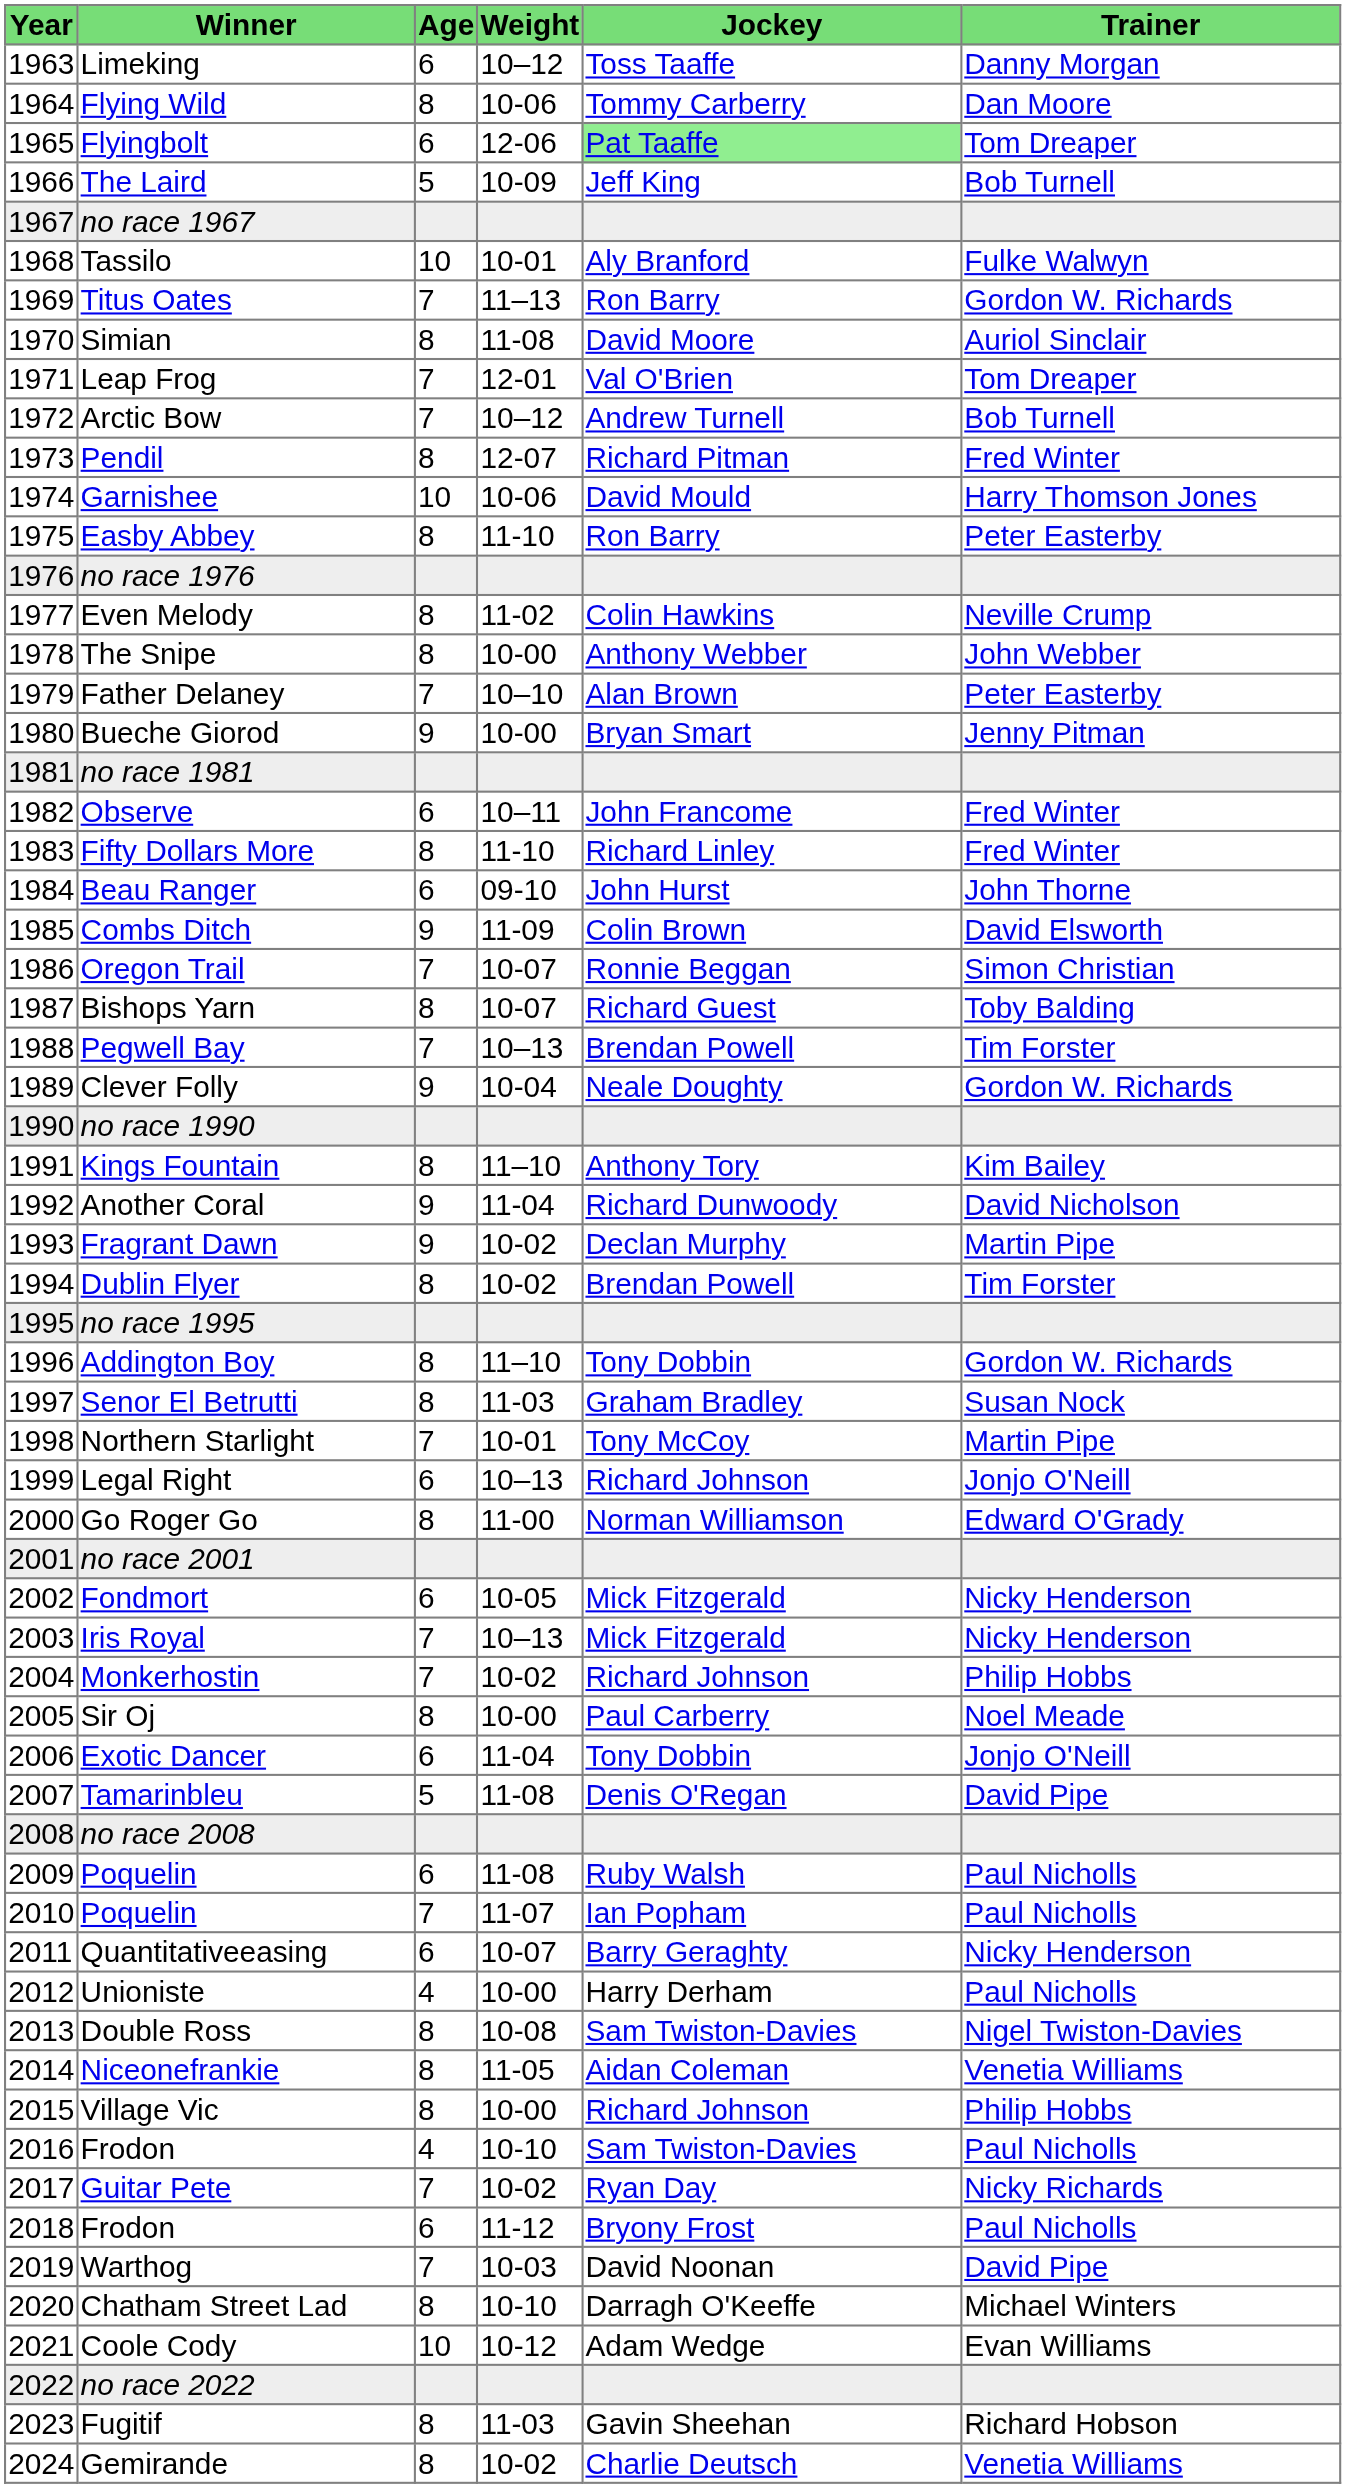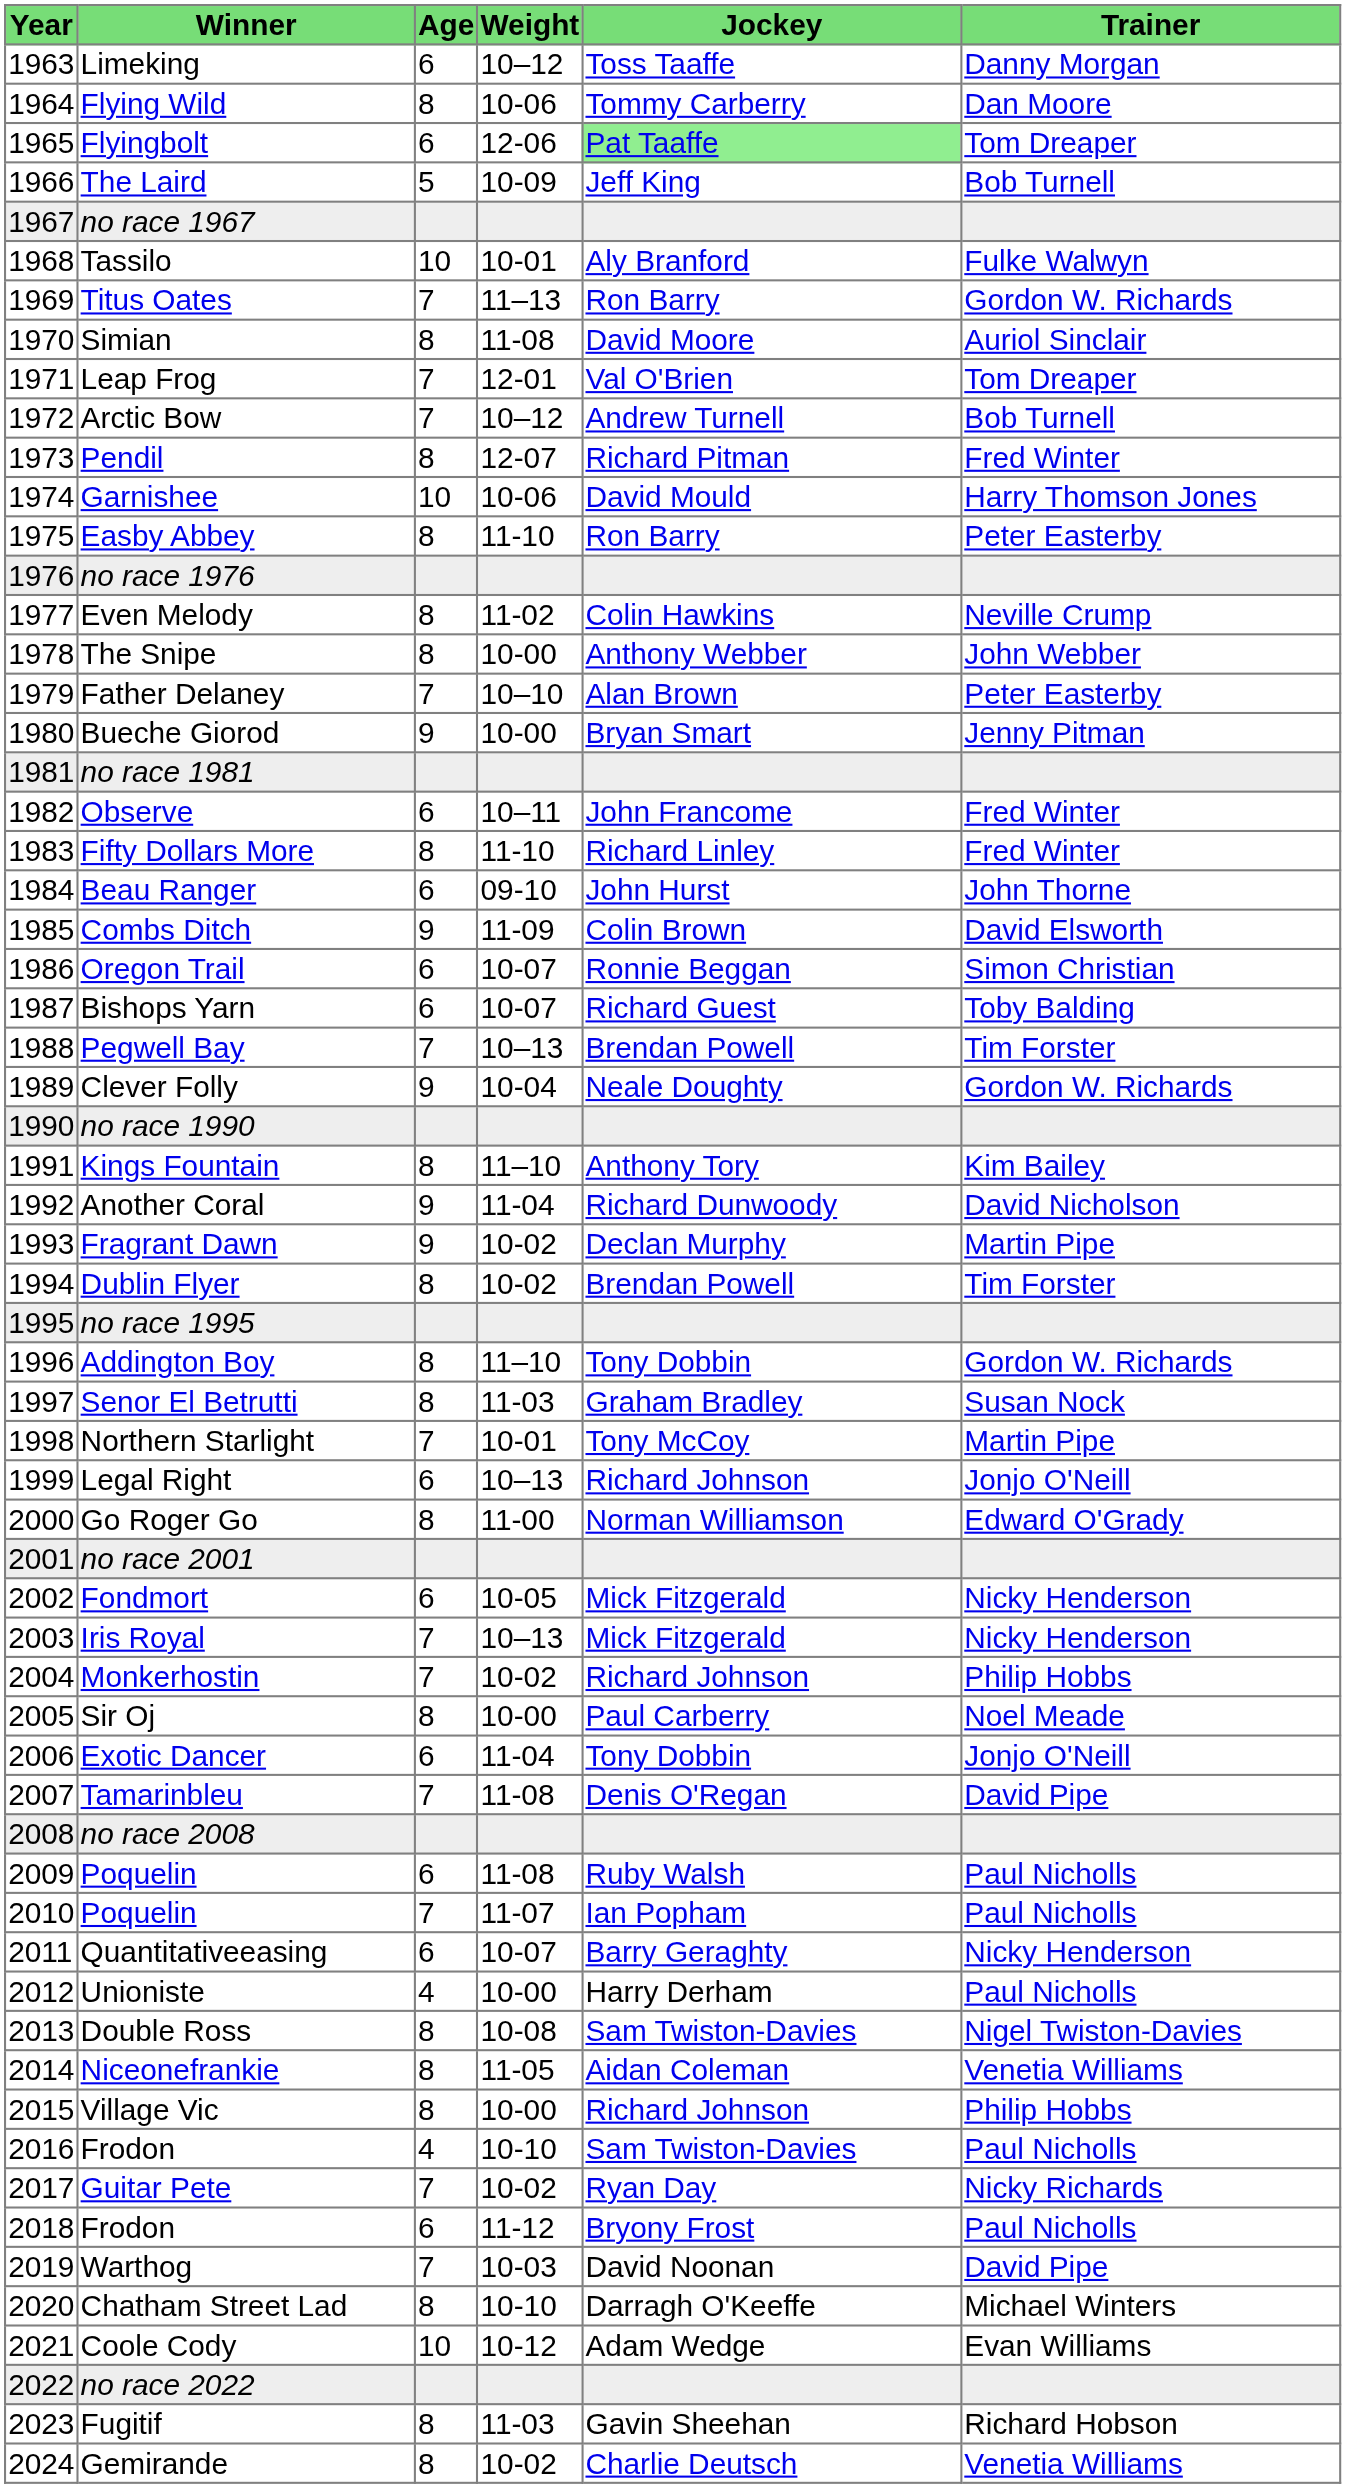 <table class = "sortable" | border="1" style="border-collapse: collapse; font-size:90%">
 <tr bgcolor="#77dd77" align="center">
 <th>Year</th>
 <th>Winner</th>
 <th>Age</th>
 <th>Weight</th>
 <th>Jockey</th>
 <th>Trainer</th>
 </tr>
 <tr>
 <td>1963</td>
 <td width=160px>Limeking</td>
 <td>6</td>
 <td>10–12</td>
 <td width=180px><a href='#'>Toss Taaffe</a></td>
 <td width=180px><a href='#'>Danny Morgan</a></td>
 </tr>
 <tr>
 <td>1964</td>
 <td><a href='#'>Flying Wild</a></td>
 <td>8</td>
 <td>10-06</td>
 <td><a href='#'>Tommy Carberry</a></td>
 <td><a href='#'>Dan Moore</a></td>
 </tr>
 <tr>
 <td>1965</td>
 <td><a href='#'>Flyingbolt</a></td>
 <td>6</td>
 <td>12-06</td>
 <td style="background: lightgreen;"><a href='#'>Pat Taaffe</a></td>
 <td><a href='#'>Tom Dreaper</a></td>
 </tr>
 <tr>
 <td>1966</td>
 <td><a href='#'>The Laird</a></td>
 <td>5</td>
 <td>10-09</td>
 <td><a href='#'>Jeff King</a></td>
 <td><a href='#'>Bob Turnell</a></td>
 </tr>
 <tr bgcolor="#eeeeee">
 <td><span>1967</span></td>
 <td><em>no race 1967</em> </td>
 <td></td>
 <td></td>
 <td></td>
 <td></td>
 </tr>
 <tr>
 <td>1968</td>
 <td>Tassilo</td>
 <td>10</td>
 <td>10-01</td>
 <td><a href='#'>Aly Branford</a></td>
 <td><a href='#'>Fulke Walwyn</a></td>
 </tr>
 <tr>
 <td>1969</td>
 <td><a href='#'>Titus Oates</a></td>
 <td>7</td>
 <td>11–13</td>
 <td><a href='#'>Ron Barry</a></td>
 <td><a href='#'>Gordon W. Richards</a></td>
 </tr>
 <tr>
 <td>1970</td>
 <td>Simian</td>
 <td>8</td>
 <td>11-08</td>
 <td><a href='#'>David Moore</a></td>
 <td><a href='#'>Auriol Sinclair</a></td>
 </tr>
 <tr>
 <td>1971</td>
 <td>Leap Frog</td>
 <td>7</td>
 <td>12-01</td>
 <td><a href='#'>Val O'Brien</a></td>
 <td><a href='#'>Tom Dreaper</a></td>
 </tr>
 <tr>
 <td>1972</td>
 <td>Arctic Bow</td>
 <td>7</td>
 <td>10–12</td>
 <td><a href='#'>Andrew Turnell</a></td>
 <td><a href='#'>Bob Turnell</a></td>
 </tr>
 <tr>
 <td>1973</td>
 <td><a href='#'>Pendil</a></td>
 <td>8</td>
 <td>12-07</td>
 <td><a href='#'>Richard Pitman</a></td>
 <td><a href='#'>Fred Winter</a></td>
 </tr>
 <tr>
 <td>1974</td>
 <td><a href='#'>Garnishee</a></td>
 <td>10</td>
 <td>10-06</td>
 <td><a href='#'>David Mould</a></td>
 <td><a href='#'>Harry Thomson Jones</a></td>
 </tr>
 <tr>
 <td>1975</td>
 <td><a href='#'>Easby Abbey</a></td>
 <td>8</td>
 <td>11-10</td>
 <td><a href='#'>Ron Barry</a></td>
 <td><a href='#'>Peter Easterby</a></td>
 </tr>
 <tr bgcolor="#eeeeee">
 <td><span>1976</span></td>
 <td><em>no race 1976</em> </td>
 <td></td>
 <td></td>
 <td></td>
 <td></td>
 </tr>
 <tr>
 <td>1977</td>
 <td>Even Melody</td>
 <td>8</td>
 <td>11-02</td>
 <td><a href='#'>Colin Hawkins</a></td>
 <td><a href='#'>Neville Crump</a></td>
 </tr>
 <tr>
 <td>1978</td>
 <td>The Snipe</td>
 <td>8</td>
 <td>10-00</td>
 <td><a href='#'>Anthony Webber</a></td>
 <td><a href='#'>John Webber</a></td>
 </tr>
 <tr>
 <td>1979</td>
 <td>Father Delaney</td>
 <td>7</td>
 <td>10–10</td>
 <td><a href='#'>Alan Brown</a></td>
 <td><a href='#'>Peter Easterby</a></td>
 </tr>
 <tr>
 <td>1980</td>
 <td>Bueche Giorod</td>
 <td>9</td>
 <td>10-00</td>
 <td><a href='#'>Bryan Smart</a></td>
 <td><a href='#'>Jenny Pitman</a></td>
 </tr>
 <tr bgcolor="#eeeeee">
 <td><span>1981</span></td>
 <td><em>no race 1981</em> </td>
 <td></td>
 <td></td>
 <td></td>
 <td></td>
 </tr>
 <tr>
 <td>1982</td>
 <td><a href='#'>Observe</a></td>
 <td>6</td>
 <td>10–11</td>
 <td><a href='#'>John Francome</a></td>
 <td><a href='#'>Fred Winter</a></td>
 </tr>
 <tr>
 <td>1983</td>
 <td><a href='#'>Fifty Dollars More</a></td>
 <td>8</td>
 <td>11-10</td>
 <td><a href='#'>Richard Linley</a></td>
 <td><a href='#'>Fred Winter</a></td>
 </tr>
 <tr>
 <td>1984</td>
 <td><a href='#'>Beau Ranger</a></td>
 <td>6</td>
 <td>09-10</td>
 <td><a href='#'>John Hurst</a></td>
 <td><a href='#'>John Thorne</a></td>
 </tr>
 <tr>
 <td>1985</td>
 <td><a href='#'>Combs Ditch</a></td>
 <td>9</td>
 <td>11-09</td>
 <td><a href='#'>Colin Brown</a></td>
 <td><a href='#'>David Elsworth</a></td>
 </tr>
 <tr>
 <td>1986</td>
 <td><a href='#'>Oregon Trail</a></td>
-<td>7</td>
+<td>6</td>
 <td>10-07</td>
 <td><a href='#'>Ronnie Beggan</a></td>
 <td><a href='#'>Simon Christian</a></td>
 </tr>
 <tr>
 <td>1987</td>
 <td>Bishops Yarn</td>
-<td>8</td>
+<td>6</td>
 <td>10-07</td>
 <td><a href='#'>Richard Guest</a></td>
 <td><a href='#'>Toby Balding</a></td>
 </tr>
 <tr>
 <td>1988</td>
 <td><a href='#'>Pegwell Bay</a></td>
 <td>7</td>
 <td>10–13</td>
 <td><a href='#'>Brendan Powell</a></td>
 <td><a href='#'>Tim Forster</a></td>
 </tr>
 <tr>
 <td>1989</td>
 <td>Clever Folly</td>
 <td>9</td>
 <td>10-04</td>
 <td><a href='#'>Neale Doughty</a></td>
 <td><a href='#'>Gordon W. Richards</a></td>
 </tr>
 <tr bgcolor="#eeeeee">
 <td><span>1990</span></td>
 <td><em>no race 1990</em> </td>
 <td></td>
 <td></td>
 <td></td>
 <td></td>
 </tr>
 <tr>
 <td>1991</td>
 <td><a href='#'>Kings Fountain</a></td>
 <td>8</td>
 <td>11–10</td>
 <td><a href='#'>Anthony Tory</a></td>
 <td><a href='#'>Kim Bailey</a></td>
 </tr>
 <tr>
 <td>1992</td>
 <td>Another Coral</td>
 <td>9</td>
 <td>11-04</td>
 <td><a href='#'>Richard Dunwoody</a></td>
 <td><a href='#'>David Nicholson</a></td>
 </tr>
 <tr>
 <td>1993</td>
 <td><a href='#'>Fragrant Dawn</a></td>
 <td>9</td>
 <td>10-02</td>
 <td><a href='#'>Declan Murphy</a></td>
 <td><a href='#'>Martin Pipe</a></td>
 </tr>
 <tr>
 <td>1994</td>
 <td><a href='#'>Dublin Flyer</a></td>
 <td>8</td>
 <td>10-02</td>
 <td><a href='#'>Brendan Powell</a></td>
 <td><a href='#'>Tim Forster</a></td>
 </tr>
 <tr bgcolor="#eeeeee">
 <td><span>1995</span></td>
 <td><em>no race 1995</em> </td>
 <td></td>
 <td></td>
 <td></td>
 <td></td>
 </tr>
 <tr>
 <td>1996</td>
 <td><a href='#'>Addington Boy</a></td>
 <td>8</td>
 <td>11–10</td>
 <td><a href='#'>Tony Dobbin</a></td>
 <td><a href='#'>Gordon W. Richards</a></td>
 </tr>
 <tr>
 <td>1997</td>
 <td><a href='#'>Senor El Betrutti</a></td>
 <td>8</td>
 <td>11-03</td>
 <td><a href='#'>Graham Bradley</a></td>
 <td><a href='#'>Susan Nock</a></td>
 </tr>
 <tr>
 <td>1998</td>
 <td>Northern Starlight</td>
 <td>7</td>
 <td>10-01</td>
 <td><a href='#'>Tony McCoy</a></td>
 <td><a href='#'>Martin Pipe</a></td>
 </tr>
 <tr>
 <td>1999</td>
 <td>Legal Right</td>
 <td>6</td>
 <td>10–13</td>
 <td><a href='#'>Richard Johnson</a></td>
 <td><a href='#'>Jonjo O'Neill</a></td>
 </tr>
 <tr>
 <td>2000</td>
 <td>Go Roger Go</td>
 <td>8</td>
 <td>11-00</td>
 <td><a href='#'>Norman Williamson</a></td>
 <td><a href='#'>Edward O'Grady</a></td>
 </tr>
 <tr bgcolor="#eeeeee">
 <td><span>2001</span></td>
 <td><em>no race 2001</em> </td>
 <td></td>
 <td></td>
 <td></td>
 <td></td>
 </tr>
 <tr>
 <td>2002</td>
 <td><a href='#'>Fondmort</a></td>
 <td>6</td>
 <td>10-05</td>
 <td><a href='#'>Mick Fitzgerald</a></td>
 <td><a href='#'>Nicky Henderson</a></td>
 </tr>
 <tr>
 <td>2003</td>
 <td><a href='#'>Iris Royal</a> </td>
 <td>7</td>
 <td>10–13</td>
 <td><a href='#'>Mick Fitzgerald</a></td>
 <td><a href='#'>Nicky Henderson</a></td>
 </tr>
 <tr>
 <td>2004</td>
 <td><a href='#'>Monkerhostin</a></td>
 <td>7</td>
 <td>10-02</td>
 <td><a href='#'>Richard Johnson</a></td>
 <td><a href='#'>Philip Hobbs</a></td>
 </tr>
 <tr>
 <td>2005</td>
 <td>Sir Oj</td>
 <td>8</td>
 <td>10-00</td>
 <td><a href='#'>Paul Carberry</a></td>
 <td><a href='#'>Noel Meade</a></td>
 </tr>
 <tr>
 <td>2006</td>
 <td><a href='#'>Exotic Dancer</a></td>
 <td>6</td>
 <td>11-04</td>
 <td><a href='#'>Tony Dobbin</a></td>
 <td><a href='#'>Jonjo O'Neill</a></td>
 </tr>
 <tr>
 <td>2007</td>
 <td><a href='#'>Tamarinbleu</a></td>
-<td>5</td>
+<td>7</td>
 <td>11-08</td>
 <td><a href='#'>Denis O'Regan</a></td>
 <td><a href='#'>David Pipe</a></td>
 </tr>
 <tr bgcolor="#eeeeee">
 <td><span>2008</span></td>
 <td><em>no race 2008</em> </td>
 <td></td>
 <td></td>
 <td></td>
 <td></td>
 </tr>
 <tr>
 <td>2009</td>
 <td><a href='#'>Poquelin</a></td>
 <td>6</td>
 <td>11-08</td>
 <td><a href='#'>Ruby Walsh</a></td>
 <td><a href='#'>Paul Nicholls</a></td>
 </tr>
 <tr>
 <td>2010</td>
 <td><a href='#'>Poquelin</a></td>
 <td>7</td>
 <td>11-07</td>
 <td><a href='#'>Ian Popham</a></td>
 <td><a href='#'>Paul Nicholls</a></td>
 </tr>
 <tr>
 <td>2011</td>
 <td>Quantitativeeasing</td>
 <td>6</td>
 <td>10-07</td>
 <td><a href='#'>Barry Geraghty</a></td>
 <td><a href='#'>Nicky Henderson</a></td>
 </tr>
 <tr>
 <td>2012</td>
 <td>Unioniste</td>
 <td>4</td>
 <td>10-00</td>
 <td>Harry Derham</td>
 <td><a href='#'>Paul Nicholls</a></td>
 </tr>
 <tr>
 <td>2013</td>
 <td>Double Ross</td>
 <td>8</td>
 <td>10-08</td>
 <td><a href='#'>Sam Twiston-Davies</a></td>
 <td><a href='#'>Nigel Twiston-Davies</a></td>
 </tr>
 <tr>
 <td>2014</td>
 <td><a href='#'>Niceonefrankie</a></td>
 <td>8</td>
 <td>11-05</td>
 <td><a href='#'>Aidan Coleman</a></td>
 <td><a href='#'>Venetia Williams</a></td>
 </tr>
 <tr>
 <td>2015</td>
 <td>Village Vic</td>
 <td>8</td>
 <td>10-00</td>
 <td><a href='#'>Richard Johnson</a></td>
 <td><a href='#'>Philip Hobbs</a></td>
 </tr>
 <tr>
 <td>2016</td>
 <td>Frodon</td>
 <td>4</td>
 <td>10-10</td>
 <td><a href='#'>Sam Twiston-Davies</a></td>
 <td><a href='#'>Paul Nicholls</a></td>
 </tr>
 <tr>
 <td>2017</td>
 <td><a href='#'>Guitar Pete</a></td>
 <td>7</td>
 <td>10-02</td>
 <td><a href='#'>Ryan Day</a></td>
 <td><a href='#'>Nicky Richards</a></td>
 </tr>
 <tr>
 <td>2018</td>
 <td>Frodon</td>
 <td>6</td>
 <td>11-12</td>
 <td><a href='#'>Bryony Frost</a></td>
 <td><a href='#'>Paul Nicholls</a></td>
 </tr>
 <tr>
 <td>2019</td>
 <td>Warthog</td>
 <td>7</td>
 <td>10-03</td>
 <td>David Noonan</td>
 <td><a href='#'>David Pipe</a></td>
 </tr>
 <tr>
 <td>2020</td>
 <td>Chatham Street Lad</td>
 <td>8</td>
 <td>10-10</td>
 <td>Darragh O'Keeffe</td>
 <td>Michael Winters</td>
 </tr>
 <tr>
 <td>2021</td>
 <td>Coole Cody</td>
 <td>10</td>
 <td>10-12</td>
 <td>Adam Wedge</td>
 <td>Evan Williams</td>
 </tr>
 <tr bgcolor="#eeeeee">
 <td><span>2022</span></td>
 <td><em>no race 2022</em> </td>
 <td></td>
 <td></td>
 <td></td>
 <td></td>
 </tr>
 <tr>
 <td>2023</td>
 <td>Fugitif</td>
 <td>8</td>
 <td>11-03</td>
 <td>Gavin Sheehan</td>
 <td>Richard Hobson</td>
 </tr>
 <tr>
 <td>2024</td>
 <td>Gemirande</td>
 <td>8</td>
 <td>10-02</td>
 <td><a href='#'>Charlie Deutsch</a></td>
 <td><a href='#'>Venetia Williams</a></td>
 </tr>
 </table>
